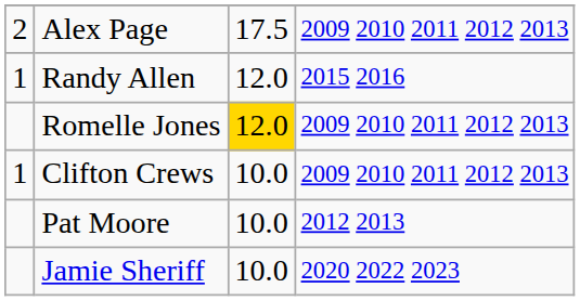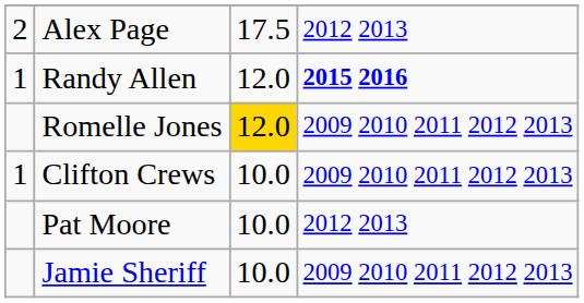 <table class="wikitable">
 <tr>
 </tr>
 <tr>
 <td>2</td>
 <td>Alex Page</td>
 <td>17.5</td>
-<td style="font-size:80%;"><a href='#'>2009</a> <a href='#'>2010</a> <a href='#'>2011</a> <a href='#'>2012</a> <a href='#'>2013</a></td>
+<td style="font-size:80%;"><a href='#'>2012</a> <a href='#'>2013</a></td>
 </tr>
 <tr>
 <td>1</td>
 <td>Randy Allen</td>
 <td>12.0</td>
-<td style="font-size:80%;"><a href='#'>2015</a> <a href='#'>2016</a></td>
+<td style="font-size:80%;"><strong><a href='#'>2015</a> <a href='#'>2016</a></strong></td>
 </tr>
 <tr>
 <td></td>
 <td>Romelle Jones</td>
 <td style="background: gold;">12.0</td>
 <td style="font-size:80%;"><a href='#'>2009</a> <a href='#'>2010</a> <a href='#'>2011</a> <a href='#'>2012</a> <a href='#'>2013</a></td>
 </tr>
 <tr>
 <td>1</td>
 <td>Clifton Crews</td>
 <td>10.0</td>
 <td style="font-size:80%;"><a href='#'>2009</a> <a href='#'>2010</a> <a href='#'>2011</a> <a href='#'>2012</a> <a href='#'>2013</a></td>
 </tr>
 <tr>
 <td></td>
 <td>Pat Moore</td>
 <td>10.0</td>
 <td style="font-size:80%;"><a href='#'>2012</a> <a href='#'>2013</a></td>
 </tr>
 <tr>
 <td></td>
 <td><a href='#'>Jamie Sheriff</a></td>
 <td>10.0</td>
-<td style="font-size:80%;"><a href='#'>2020</a> <a href='#'>2022</a> <a href='#'>2023</a></td>
+<td style="font-size:80%;"><a href='#'>2009</a> <a href='#'>2010</a> <a href='#'>2011</a> <a href='#'>2012</a> <a href='#'>2013</a></td>
 </tr>
 </table>
